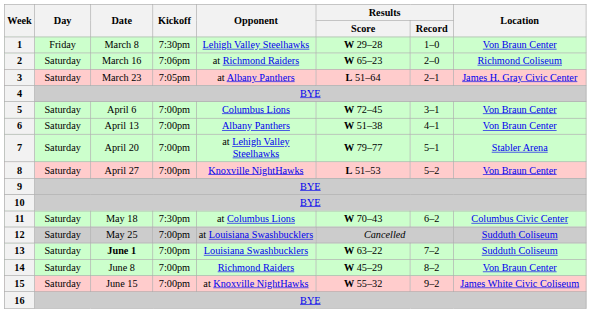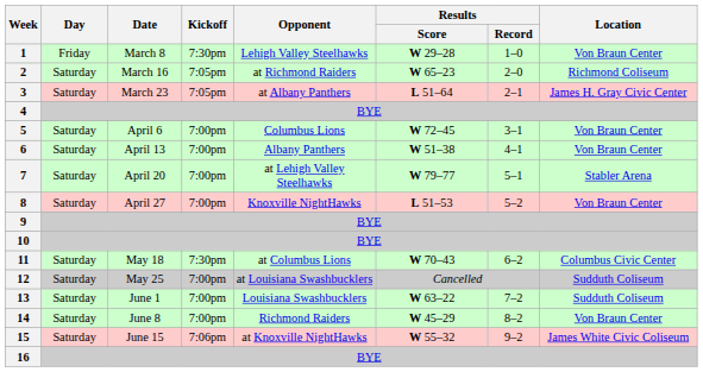 <table class="wikitable">
 <tr>
 <th rowspan="2" width="40">Week</th>
 <th rowspan="2" width="80">Day</th>
 <th rowspan="2" width="90">Date</th>
 <th rowspan="2" width="60">Kickoff</th>
 <th rowspan="2" width="180">Opponent</th>
 <th colspan="2" width="200">Results</th>
 <th rowspan="2" width="200">Location</th>
 </tr>
 <tr>
 <th width="140">Score</th>
 <th width="60">Record</th>
 </tr>
 <tr align="center" bgcolor="#CCFFCC">
 <th>1</th>
 <td>Friday</td>
 <td>March 8</td>
 <td>7:30pm</td>
 <td><a href='#'>Lehigh Valley Steelhawks</a></td>
 <td><strong>W</strong> 29–28</td>
 <td>1–0</td>
 <td><a href='#'>Von Braun Center</a></td>
 </tr>
 <tr align="center" bgcolor="#CCFFCC">
 <th>2</th>
 <td>Saturday</td>
 <td>March 16</td>
-<td>7:06pm</td>
+<td>7:05pm</td>
 <td>at <a href='#'>Richmond Raiders</a></td>
 <td><strong>W</strong> 65–23</td>
 <td>2–0</td>
 <td><a href='#'>Richmond Coliseum</a></td>
 </tr>
 <tr align="center" bgcolor="#FFCCCC">
 <th>3</th>
 <td>Saturday</td>
 <td>March 23</td>
 <td>7:05pm</td>
 <td>at <a href='#'>Albany Panthers</a></td>
 <td><strong>L</strong> 51–64</td>
 <td>2–1</td>
 <td><a href='#'>James H. Gray Civic Center</a></td>
 </tr>
 <tr align="center" bgcolor="#CCCCCC">
 <th>4</th>
 <td colSpan=7><a href='#'>BYE</a></td>
 </tr>
 <tr align="center" bgcolor="#CCFFCC">
 <th>5</th>
 <td>Saturday</td>
 <td>April 6</td>
 <td>7:00pm</td>
 <td><a href='#'>Columbus Lions</a></td>
 <td><strong>W</strong> 72–45</td>
 <td>3–1</td>
 <td><a href='#'>Von Braun Center</a></td>
 </tr>
 <tr align="center" bgcolor="#CCFFCC">
 <th>6</th>
 <td>Saturday</td>
 <td>April 13</td>
 <td>7:00pm</td>
 <td><a href='#'>Albany Panthers</a></td>
 <td><strong>W</strong> 51–38</td>
 <td>4–1</td>
 <td><a href='#'>Von Braun Center</a></td>
 </tr>
 <tr align="center" bgcolor="#CCFFCC">
 <th>7</th>
 <td>Saturday</td>
 <td>April 20</td>
 <td>7:00pm</td>
 <td>at <a href='#'>Lehigh Valley Steelhawks</a></td>
 <td><strong>W</strong> 79–77</td>
 <td>5–1</td>
 <td><a href='#'>Stabler Arena</a></td>
 </tr>
 <tr align="center" bgcolor="#FFCCCC">
 <th>8</th>
 <td>Saturday</td>
 <td>April 27</td>
 <td>7:00pm</td>
 <td><a href='#'>Knoxville NightHawks</a></td>
 <td><strong>L</strong> 51–53</td>
 <td>5–2</td>
 <td><a href='#'>Von Braun Center</a></td>
 </tr>
 <tr align="center" bgcolor="#CCCCCC">
 <th>9</th>
 <td colSpan=7><a href='#'>BYE</a></td>
 </tr>
 <tr align="center" bgcolor="#CCCCCC">
 <th>10</th>
 <td colSpan=7><a href='#'>BYE</a></td>
 </tr>
 <tr align="center" bgcolor="#CCFFCC">
 <th>11</th>
 <td>Saturday</td>
 <td>May 18</td>
 <td>7:30pm</td>
 <td>at <a href='#'>Columbus Lions</a></td>
 <td><strong>W</strong> 70–43</td>
 <td>6–2</td>
 <td><a href='#'>Columbus Civic Center</a></td>
 </tr>
 <tr align="center" bgcolor="#CCCCCC">
 <th>12</th>
 <td>Saturday</td>
 <td>May 25</td>
 <td>7:00pm</td>
 <td>at <a href='#'>Louisiana Swashbucklers</a></td>
 <td colSpan=2><em>Cancelled</em></td>
 <td><a href='#'>Sudduth Coliseum</a></td>
 </tr>
 <tr align="center" bgcolor="#CCFFCC">
 <th>13</th>
 <td>Saturday</td>
-<td><strong>June 1</strong></td>
+<td>June 1</td>
 <td>7:00pm</td>
 <td><a href='#'>Louisiana Swashbucklers</a></td>
 <td><strong>W</strong> 63–22</td>
 <td>7–2</td>
 <td><a href='#'>Sudduth Coliseum</a></td>
 </tr>
 <tr align="center" bgcolor="#CCFFCC">
 <th>14</th>
 <td>Saturday</td>
 <td>June 8</td>
 <td>7:00pm</td>
 <td><a href='#'>Richmond Raiders</a></td>
 <td><strong>W</strong> 45–29</td>
 <td>8–2</td>
 <td><a href='#'>Von Braun Center</a></td>
 </tr>
 <tr align="center" bgcolor="#FFCCCC">
 <th>15</th>
 <td>Saturday</td>
 <td>June 15</td>
-<td>7:00pm</td>
+<td>7:06pm</td>
 <td>at <a href='#'>Knoxville NightHawks</a></td>
 <td><strong>W</strong> 55–32</td>
 <td>9–2</td>
 <td><a href='#'>James White Civic Coliseum</a></td>
 </tr>
 <tr align="center" bgcolor="#CCCCCC">
 <th>16</th>
 <td colSpan=7><a href='#'>BYE</a></td>
 </tr>
 </table>
